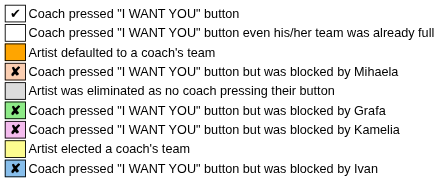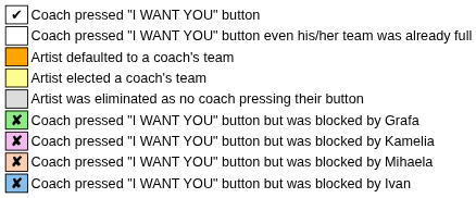 <table class="toccolours" style="font-size: 90%; white-space: nowrap;">
 <tr>
 <td style="background:white; border:1px solid black;"> ✔ </td>
 <td>Coach pressed "I WANT YOU" button</td>
 </tr>
 <tr>
 <td style="background:white; border:1px solid black;">  </td>
 <td>Coach pressed "I WANT YOU" button even his/her team was already full</td>
 </tr>
 <tr>
 <td style="background:orange; border:1px solid black;">    </td>
 <td>Artist defaulted to a coach's team</td>
 </tr>
 <tr>
-<td style="background:#fbceb1; border:1px solid black;"> <strong>✘</strong> </td>
-<td>Coach pressed "I WANT YOU" button but was blocked by Mihaela</td>
+<td style="background:#fdfc8f; border:1px solid black;">    </td>
+<td style="padding-right: 8px">Artist elected a coach's team</td>
 </tr>
 <tr>
 <td style="background:#dcdcdc; border:1px solid black;">    </td>
 <td>Artist was eliminated as no coach pressing their button</td>
 </tr>
 <tr>
 <td style="background:#8deb87; border:1px solid black;"> <strong>✘</strong> </td>
 <td>Coach pressed "I WANT YOU" button but was blocked by Grafa</td>
 </tr>
 <tr>
 <td style="background:#f4bbee; border:1px solid black;"> <strong>✘</strong> </td>
 <td>Coach pressed "I WANT YOU" button but was blocked by Kamelia</td>
 </tr>
 <tr>
-<td style="background:#fdfc8f; border:1px solid black;">    </td>
-<td style="padding-right: 8px">Artist elected a coach's team</td>
+<td style="background:#fbceb1; border:1px solid black;"> <strong>✘</strong> </td>
+<td>Coach pressed "I WANT YOU" button but was blocked by Mihaela</td>
 </tr>
 <tr>
 <td style="background:#87beeb; border:1px solid black;"> <strong>✘</strong> </td>
 <td>Coach pressed "I WANT YOU" button but was blocked by Ivan</td>
 </tr>
 </table>
